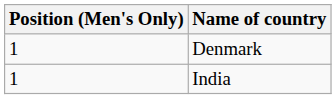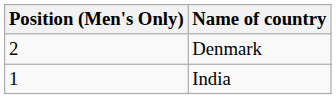 <table class="wikitable">
 <tr>
 <th>Position (Men's Only)</th>
 <th>Name of country</th>
 </tr>
 <tr>
-<td>1</td>
+<td>2</td>
 <td>Denmark</td>
 </tr>
 <tr>
 <td>1</td>
 <td>India</td>
 </tr>
 </table>
